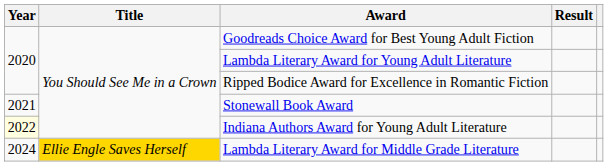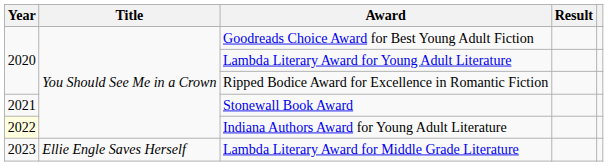 <table class="wikitable">
 <tr>
 <th>Year</th>
 <th>Title</th>
 <th>Award</th>
 <th>Result</th>
 <th></th>
 </tr>
 <tr>
 <td rowspan="3">2020</td>
 <td rowspan="5"><em>You Should See Me in a Crown</em></td>
 <td><a href='#'>Goodreads Choice Award</a> for Best Young Adult Fiction</td>
 <td></td>
 <td></td>
 </tr>
 <tr>
 <td><a href='#'>Lambda Literary Award for Young Adult Literature</a></td>
 <td></td>
 <td></td>
 </tr>
 <tr>
 <td>Ripped Bodice Award for Excellence in Romantic Fiction</td>
 <td></td>
 <td></td>
 </tr>
 <tr>
 <td>2021</td>
 <td><a href='#'>Stonewall Book Award</a></td>
 <td></td>
 <td></td>
 </tr>
 <tr>
 <td style="background: lightyellow;">2022</td>
 <td><a href='#'>Indiana Authors Award</a> for Young Adult Literature</td>
 <td></td>
 <td></td>
 </tr>
 <tr>
-<td>2024</td>
-<td style="background: gold;"><em>Ellie Engle Saves Herself</em></td>
+<td>2023</td>
+<td><em>Ellie Engle Saves Herself</em></td>
 <td><a href='#'>Lambda Literary Award for Middle Grade Literature</a></td>
 <td></td>
 <td></td>
 </tr>
 </table>
